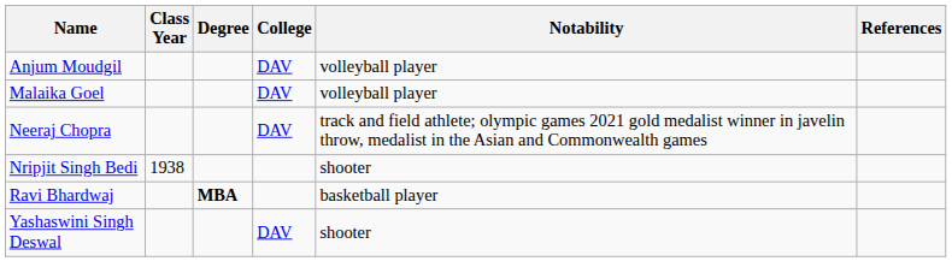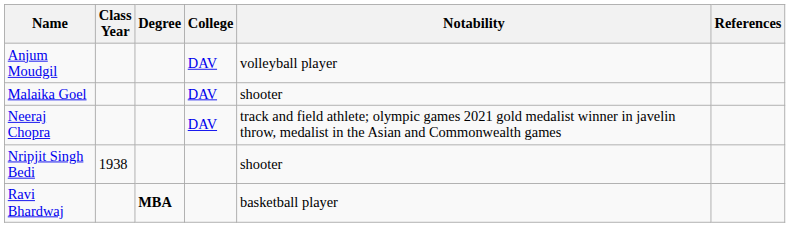 <table class="wikitable">
 <tr>
 <th>Name</th>
 <th>Class<br>Year</th>
 <th>Degree</th>
 <th>College</th>
 <th>Notability</th>
 <th>References</th>
 </tr>
 <tr>
 <td><a href='#'>Anjum Moudgil</a></td>
 <td></td>
 <td></td>
 <td><a href='#'>DAV</a></td>
 <td>volleyball player</td>
 <td></td>
 </tr>
 <tr>
 <td><a href='#'>Malaika Goel</a></td>
 <td></td>
 <td></td>
 <td><a href='#'>DAV</a></td>
-<td>volleyball player</td>
+<td>shooter</td>
 <td></td>
 </tr>
 <tr>
 <td><a href='#'>Neeraj Chopra</a></td>
 <td></td>
 <td></td>
 <td><a href='#'>DAV</a></td>
 <td>track and field athlete;  olympic games 2021 gold medalist winner in javelin throw, medalist in the Asian and Commonwealth games</td>
 <td></td>
 </tr>
 <tr>
 <td><a href='#'>Nripjit Singh Bedi</a></td>
 <td>1938</td>
 <td></td>
 <td></td>
 <td>shooter</td>
 <td></td>
 </tr>
 <tr>
 <td><a href='#'>Ravi Bhardwaj</a></td>
 <td></td>
 <td><strong>MBA</strong></td>
 <td></td>
 <td>basketball player</td>
 <td></td>
 </tr>
-<tr>
-<td><a href='#'>Yashaswini Singh Deswal</a></td>
-<td></td>
-<td></td>
-<td><a href='#'>DAV</a></td>
-<td>shooter</td>
-<td></td>
-</tr>
 </table>
